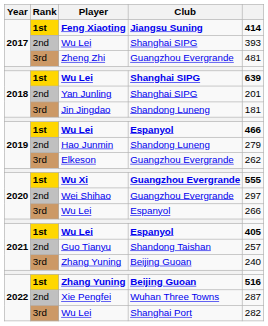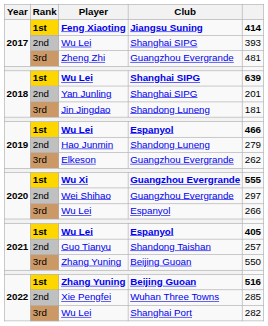 <table class="wikitable">
 <tr>
 <th>Year</th>
 <th>Rank</th>
 <th>Player</th>
 <th>Club</th>
 <th></th>
 </tr>
 <tr>
 <td align="center" rowspan="3"><strong>2017</strong></td>
 <td scope=col style="background-color: gold"><strong>1st</strong></td>
 <td><strong><a href='#'>Feng Xiaoting</a></strong></td>
 <td> <strong><a href='#'>Jiangsu Suning</a></strong></td>
 <td align="center"><strong>414</strong></td>
 </tr>
 <tr>
 <td scope=col style="background-color: silver">2nd</td>
 <td><a href='#'>Wu Lei</a></td>
 <td> <a href='#'>Shanghai SIPG</a></td>
 <td align="center">393</td>
 </tr>
 <tr>
 <td scope=col style="background-color: #cc9966">3rd</td>
 <td><a href='#'>Zheng Zhi</a></td>
 <td> <a href='#'>Guangzhou Evergrande</a></td>
 <td align="center">481</td>
 </tr>
 <tr>
 <th colspan="4"></th>
 </tr>
 <tr>
 <td align="center" rowspan="3"><strong>2018</strong></td>
 <td scope=col style="background-color: gold"><strong>1st</strong></td>
 <td><strong><a href='#'>Wu Lei</a></strong></td>
 <td> <strong><a href='#'>Shanghai SIPG</a></strong></td>
 <td align="center"><strong>639</strong></td>
 </tr>
 <tr>
 <td scope=col style="background-color: silver">2nd</td>
 <td><a href='#'>Yan Junling</a></td>
 <td> <a href='#'>Shanghai SIPG</a></td>
 <td align="center">201</td>
 </tr>
 <tr>
 <td scope=col style="background-color: #cc9966">3rd</td>
 <td><a href='#'>Jin Jingdao</a></td>
 <td> <a href='#'>Shandong Luneng</a></td>
 <td align="center">181</td>
 </tr>
 <tr>
 <th colspan="4"></th>
 </tr>
 <tr>
 <td align="center" rowspan="3"><strong>2019</strong></td>
 <td scope=col style="background-color: gold"><strong>1st</strong></td>
 <td><strong><a href='#'>Wu Lei</a></strong></td>
 <td> <strong><a href='#'>Espanyol</a></strong></td>
 <td align="center"><strong>466</strong></td>
 </tr>
 <tr>
 <td scope=col style="background-color: silver">2nd</td>
 <td><a href='#'>Hao Junmin</a></td>
 <td> <a href='#'>Shandong Luneng</a></td>
 <td align="center">279</td>
 </tr>
 <tr>
 <td scope=col style="background-color: #cc9966">3rd</td>
 <td><a href='#'>Elkeson</a></td>
 <td> <a href='#'>Guangzhou Evergrande</a></td>
 <td align="center">262</td>
 </tr>
 <tr>
 <th colspan="4"></th>
 </tr>
 <tr>
 <td align="center" rowspan="3"><strong>2020</strong></td>
 <td scope=col style="background-color: gold"><strong>1st</strong></td>
 <td><strong><a href='#'>Wu Xi</a></strong></td>
 <td> <strong><a href='#'>Guangzhou Evergrande</a></strong></td>
 <td align="center"><strong>555</strong></td>
 </tr>
 <tr>
 <td scope=col style="background-color: silver">2nd</td>
 <td><a href='#'>Wei Shihao</a></td>
 <td> <a href='#'>Guangzhou Evergrande</a></td>
 <td align="center">297</td>
 </tr>
 <tr>
 <td scope=col style="background-color: #cc9966">3rd</td>
 <td><a href='#'>Wu Lei</a></td>
 <td> <a href='#'>Espanyol</a></td>
 <td align="center">266</td>
 </tr>
 <tr>
 <th colspan="4"></th>
 </tr>
 <tr>
 <td align="center" rowspan="3"><strong>2021</strong></td>
 <td scope=col style="background-color: gold"><strong>1st</strong></td>
 <td><strong><a href='#'>Wu Lei</a></strong></td>
 <td> <strong><a href='#'>Espanyol</a></strong></td>
 <td align="center"><strong>405</strong></td>
 </tr>
 <tr>
 <td scope=col style="background-color: silver">2nd</td>
 <td><a href='#'>Guo Tianyu</a></td>
 <td> <a href='#'>Shandong Taishan</a></td>
 <td align="center">257</td>
 </tr>
 <tr>
 <td scope=col style="background-color: #cc9966">3rd</td>
 <td><a href='#'>Zhang Yuning</a></td>
 <td> <a href='#'>Beijing Guoan</a></td>
-<td align="center">240</td>
+<td align="center">550</td>
 </tr>
 <tr>
 <th colspan="4"></th>
 </tr>
 <tr>
 <td align="center" rowspan="3"><strong>2022</strong></td>
 <td scope=col style="background-color: gold"><strong>1st</strong></td>
 <td><strong><a href='#'>Zhang Yuning</a></strong></td>
 <td> <strong><a href='#'>Beijing Guoan</a></strong></td>
 <td align="center"><strong>516</strong></td>
 </tr>
 <tr>
 <td scope=col style="background-color: silver">2nd</td>
 <td><a href='#'>Xie Pengfei</a></td>
 <td> <a href='#'>Wuhan Three Towns</a></td>
-<td align="center">287</td>
+<td align="center">285</td>
 </tr>
 <tr>
 <td scope=col style="background-color: #cc9966">3rd</td>
 <td><a href='#'>Wu Lei</a></td>
 <td> <a href='#'>Shanghai Port</a></td>
 <td align="center">282</td>
 </tr>
 </table>
